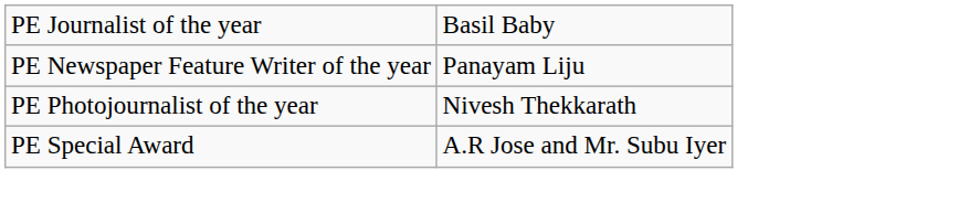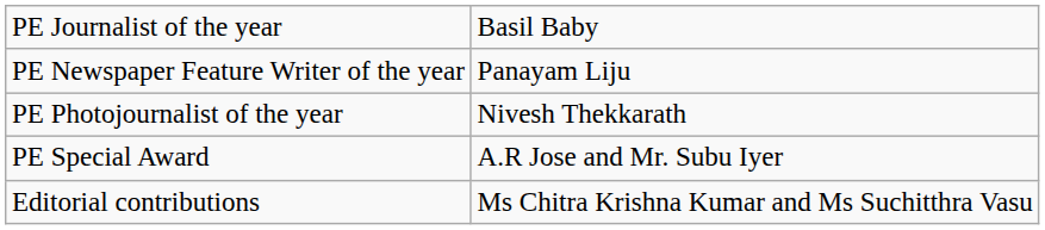 <table class="wikitable">
 <tr>
 <td>PE Journalist of the year</td>
 <td>Basil Baby</td>
 </tr>
 <tr>
 <td>PE Newspaper Feature Writer of the year</td>
 <td>Panayam Liju</td>
 </tr>
 <tr>
 <td>PE Photojournalist of the year</td>
 <td>Nivesh Thekkarath</td>
 </tr>
 <tr>
 <td>PE Special Award</td>
 <td>A.R Jose and Mr. Subu Iyer</td>
 </tr>
+<tr>
+<td>Editorial contributions</td>
+<td>Ms Chitra Krishna Kumar and Ms Suchitthra Vasu</td>
+</tr>
 </table>
